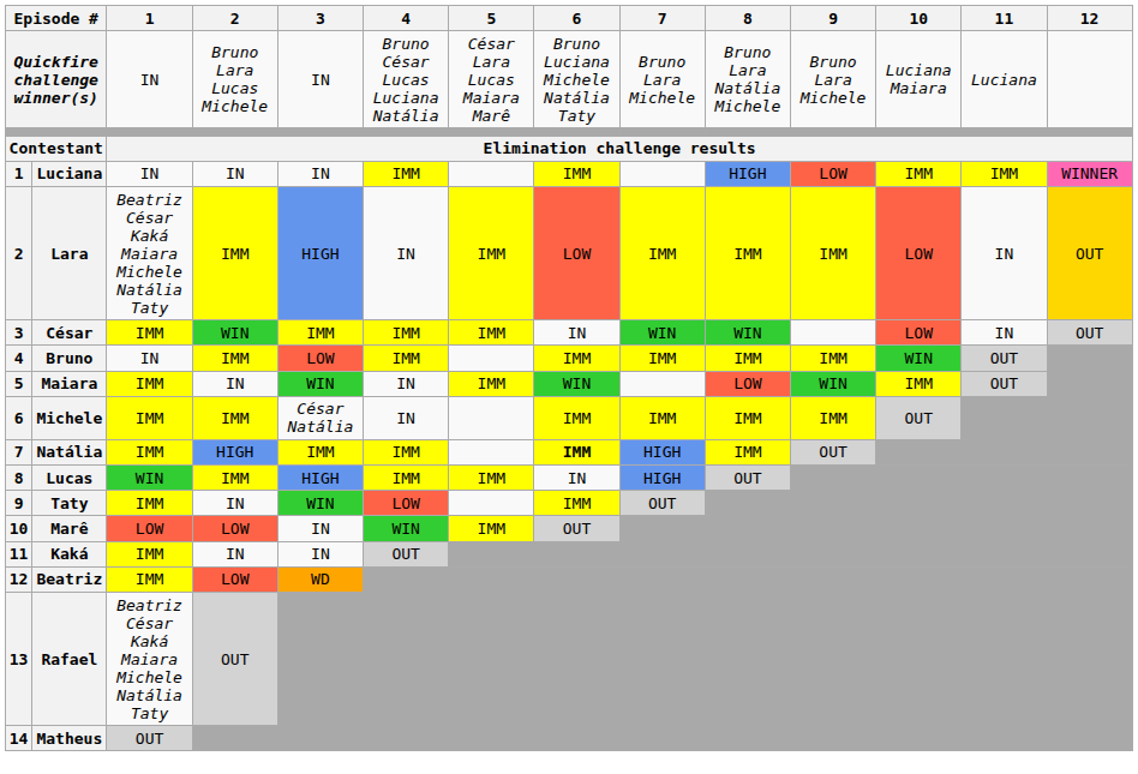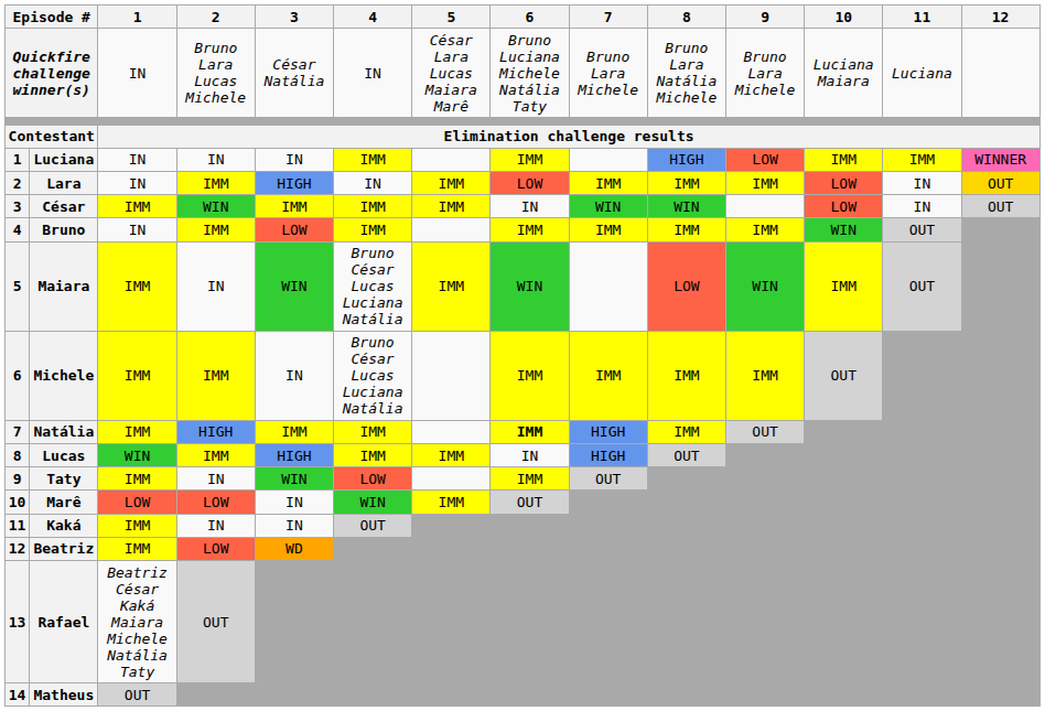 <table class="wikitable" style="text-align:center; font-size:100%;">
 <tr>
 <th colspan=2>Episode #</th>
 <th width=065>1</th>
 <th width=065>2</th>
 <th width=065>3</th>
 <th width=065>4</th>
 <th width=065>5</th>
 <th width=065>6</th>
 <th width=065>7</th>
 <th width=065>8</th>
 <th width=065>9</th>
 <th width=065>10</th>
 <th width=065>11</th>
 <th width=065>12</th>
 </tr>
 <tr>
 <th colspan=02><em>Quickfire<br>challenge<br>winner(s)</em></th>
 <td>IN</td>
 <td><em>Bruno<br>Lara<br>Lucas<br>Michele</em></td>
+<td><em>César<br>Natália</em></td>
 <td>IN</td>
-<td><em>Bruno<br>César<br>Lucas<br>Luciana<br>Natália</em></td>
 <td><em>César<br>Lara<br>Lucas<br>Maiara<br>Marê</em></td>
 <td><em>Bruno<br>Luciana<br>Michele<br>Natália<br>Taty</em></td>
 <td><em>Bruno<br>Lara<br>Michele</em></td>
 <td><em>Bruno<br>Lara<br>Natália<br>Michele</em></td>
 <td><em>Bruno<br>Lara<br>Michele</em></td>
 <td><em>Luciana<br>Maiara</em></td>
 <td><em>Luciana</em></td>
 <td></td>
 </tr>
 <tr>
 <td colspan=14 bgcolor=A9A9A9></td>
 </tr>
 <tr>
 <th colspan=02>Contestant</th>
 <th colspan=12>Elimination challenge results</th>
 </tr>
 <tr>
 <th>1</th>
 <th>Luciana</th>
 <td>IN</td>
 <td>IN</td>
 <td>IN</td>
 <td bgcolor=FFFF00>IMM</td>
 <td></td>
 <td bgcolor=FFFF00>IMM</td>
 <td></td>
 <td bgcolor=6495ED>HIGH</td>
 <td bgcolor=FF6347>LOW</td>
 <td bgcolor=FFFF00>IMM</td>
 <td bgcolor=FFFF00>IMM</td>
 <td bgcolor=FF69B4>WINNER</td>
 </tr>
 <tr>
 <th>2</th>
 <th>Lara</th>
-<td><em>Beatriz<br>César<br>Kaká<br>Maiara<br>Michele<br>Natália<br>Taty</em></td>
+<td>IN</td>
 <td bgcolor=FFFF00>IMM</td>
 <td bgcolor=6495ED>HIGH</td>
 <td>IN</td>
 <td bgcolor=FFFF00>IMM</td>
 <td bgcolor=FF6347>LOW</td>
 <td bgcolor=FFFF00>IMM</td>
 <td bgcolor=FFFF00>IMM</td>
 <td bgcolor=FFFF00>IMM</td>
 <td bgcolor=FF6347>LOW</td>
 <td>IN</td>
 <td bgcolor=FFD700>OUT</td>
 </tr>
 <tr>
 <th>3</th>
 <th>César</th>
 <td bgcolor=FFFF00>IMM</td>
 <td bgcolor=32CD32>WIN</td>
 <td bgcolor=FFFF00>IMM</td>
 <td bgcolor=FFFF00>IMM</td>
 <td bgcolor=FFFF00>IMM</td>
 <td>IN</td>
 <td bgcolor=32CD32>WIN</td>
 <td bgcolor=32CD32>WIN</td>
 <td></td>
 <td bgcolor=FF6347>LOW</td>
 <td>IN</td>
 <td bgcolor=D3D3D3>OUT</td>
 </tr>
 <tr>
 <th>4</th>
 <th>Bruno</th>
 <td>IN</td>
 <td bgcolor=FFFF00>IMM</td>
 <td bgcolor=FF6347>LOW</td>
 <td bgcolor=FFFF00>IMM</td>
 <td></td>
 <td bgcolor=FFFF00>IMM</td>
 <td bgcolor=FFFF00>IMM</td>
 <td bgcolor=FFFF00>IMM</td>
 <td bgcolor=FFFF00>IMM</td>
 <td bgcolor=32CD32>WIN</td>
 <td bgcolor=D3D3D3>OUT</td>
 <td bgcolor=A9A9A9></td>
 </tr>
 <tr>
 <th>5</th>
 <th>Maiara</th>
 <td bgcolor=FFFF00>IMM</td>
 <td>IN</td>
 <td bgcolor=32CD32>WIN</td>
-<td>IN</td>
+<td><em>Bruno<br>César<br>Lucas<br>Luciana<br>Natália</em></td>
 <td bgcolor=FFFF00>IMM</td>
 <td bgcolor=32CD32>WIN</td>
 <td></td>
 <td bgcolor=FF6347>LOW</td>
 <td bgcolor=32CD32>WIN</td>
 <td bgcolor=FFFF00>IMM</td>
 <td bgcolor=D3D3D3>OUT</td>
 <td bgcolor=A9A9A9></td>
 </tr>
 <tr>
 <th>6</th>
 <th>Michele</th>
 <td bgcolor=FFFF00>IMM</td>
 <td bgcolor=FFFF00>IMM</td>
-<td><em>César<br>Natália</em></td>
 <td>IN</td>
+<td><em>Bruno<br>César<br>Lucas<br>Luciana<br>Natália</em></td>
 <td></td>
 <td bgcolor=FFFF00>IMM</td>
 <td bgcolor=FFFF00>IMM</td>
 <td bgcolor=FFFF00>IMM</td>
 <td bgcolor=FFFF00>IMM</td>
 <td bgcolor=D3D3D3>OUT</td>
 <td bgcolor=A9A9A9 colspan=2></td>
 </tr>
 <tr>
 <th>7</th>
 <th>Natália</th>
 <td bgcolor=FFFF00>IMM</td>
 <td bgcolor=6495ED>HIGH</td>
 <td bgcolor=FFFF00>IMM</td>
 <td bgcolor=FFFF00>IMM</td>
 <td></td>
 <td bgcolor=FFFF00><strong>IMM</strong></td>
 <td bgcolor=6495ED>HIGH</td>
 <td bgcolor=FFFF00>IMM</td>
 <td bgcolor=D3D3D3>OUT</td>
 <td bgcolor=A9A9A9 colspan=3></td>
 </tr>
 <tr>
 <th>8</th>
 <th>Lucas</th>
 <td bgcolor=32CD32>WIN</td>
 <td bgcolor=FFFF00>IMM</td>
 <td bgcolor=6495ED>HIGH</td>
 <td bgcolor=FFFF00>IMM</td>
 <td bgcolor=FFFF00>IMM</td>
 <td>IN</td>
 <td bgcolor=6495ED>HIGH</td>
 <td bgcolor=D3D3D3>OUT</td>
 <td bgcolor=A9A9A9 colspan=4></td>
 </tr>
 <tr>
 <th>9</th>
 <th>Taty</th>
 <td bgcolor=FFFF00>IMM</td>
 <td>IN</td>
 <td bgcolor=32CD32>WIN</td>
 <td bgcolor=FF6347>LOW</td>
 <td></td>
 <td bgcolor=FFFF00>IMM</td>
 <td bgcolor=D3D3D3>OUT</td>
 <td bgcolor=A9A9A9 colspan=5></td>
 </tr>
 <tr>
 <th>10</th>
 <th>Marê</th>
 <td bgcolor=FF6347>LOW</td>
 <td bgcolor=FF6347>LOW</td>
 <td>IN</td>
 <td bgcolor=32CD32>WIN</td>
 <td bgcolor=FFFF00>IMM</td>
 <td bgcolor=D3D3D3>OUT</td>
 <td bgcolor=A9A9A9 colspan=6></td>
 </tr>
 <tr>
 <th>11</th>
 <th>Kaká</th>
 <td bgcolor=FFFF00>IMM</td>
 <td>IN</td>
 <td>IN</td>
 <td bgcolor=D3D3D3>OUT</td>
 <td bgcolor=A9A9A9 colspan=8></td>
 </tr>
 <tr>
 <th>12</th>
 <th>Beatriz</th>
 <td bgcolor=FFFF00>IMM</td>
 <td bgcolor=FF6347>LOW</td>
 <td bgcolor=FFA500>WD</td>
 <td bgcolor=A9A9A9 colspan=9></td>
 </tr>
 <tr>
 <th>13</th>
 <th>Rafael</th>
 <td><em>Beatriz<br>César<br>Kaká<br>Maiara<br>Michele<br>Natália<br>Taty</em></td>
 <td bgcolor=D3D3D3>OUT</td>
 <td bgcolor=A9A9A9 colspan=10></td>
 </tr>
 <tr>
 <th>14</th>
 <th>Matheus</th>
 <td bgcolor=D3D3D3>OUT</td>
 <td bgcolor=A9A9A9 colspan=11></td>
 </tr>
 <tr>
 </tr>
 </table>
